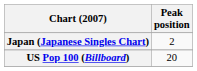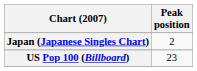 <table class="wikitable sortable plainrowheaders" style="text-align:center;">
 <tr>
 <th scope="col">Chart (2007)</th>
 <th scope="col">Peak<br>position</th>
 </tr>
 <tr>
 </tr>
 <tr>
 <th scope="row">Japan (<a href='#'>Japanese Singles Chart</a>)</th>
 <td style="text-align:center">2</td>
 </tr>
 <tr>
 </tr>
 <tr>
 </tr>
 <tr>
 </tr>
 <tr>
 </tr>
 <tr>
 <th scope="row">US <a href='#'>Pop 100</a> (<em><a href='#'>Billboard</a></em>)</th>
-<td>20</td>
+<td>23</td>
 </tr>
 <tr>
 </tr>
 </table>
